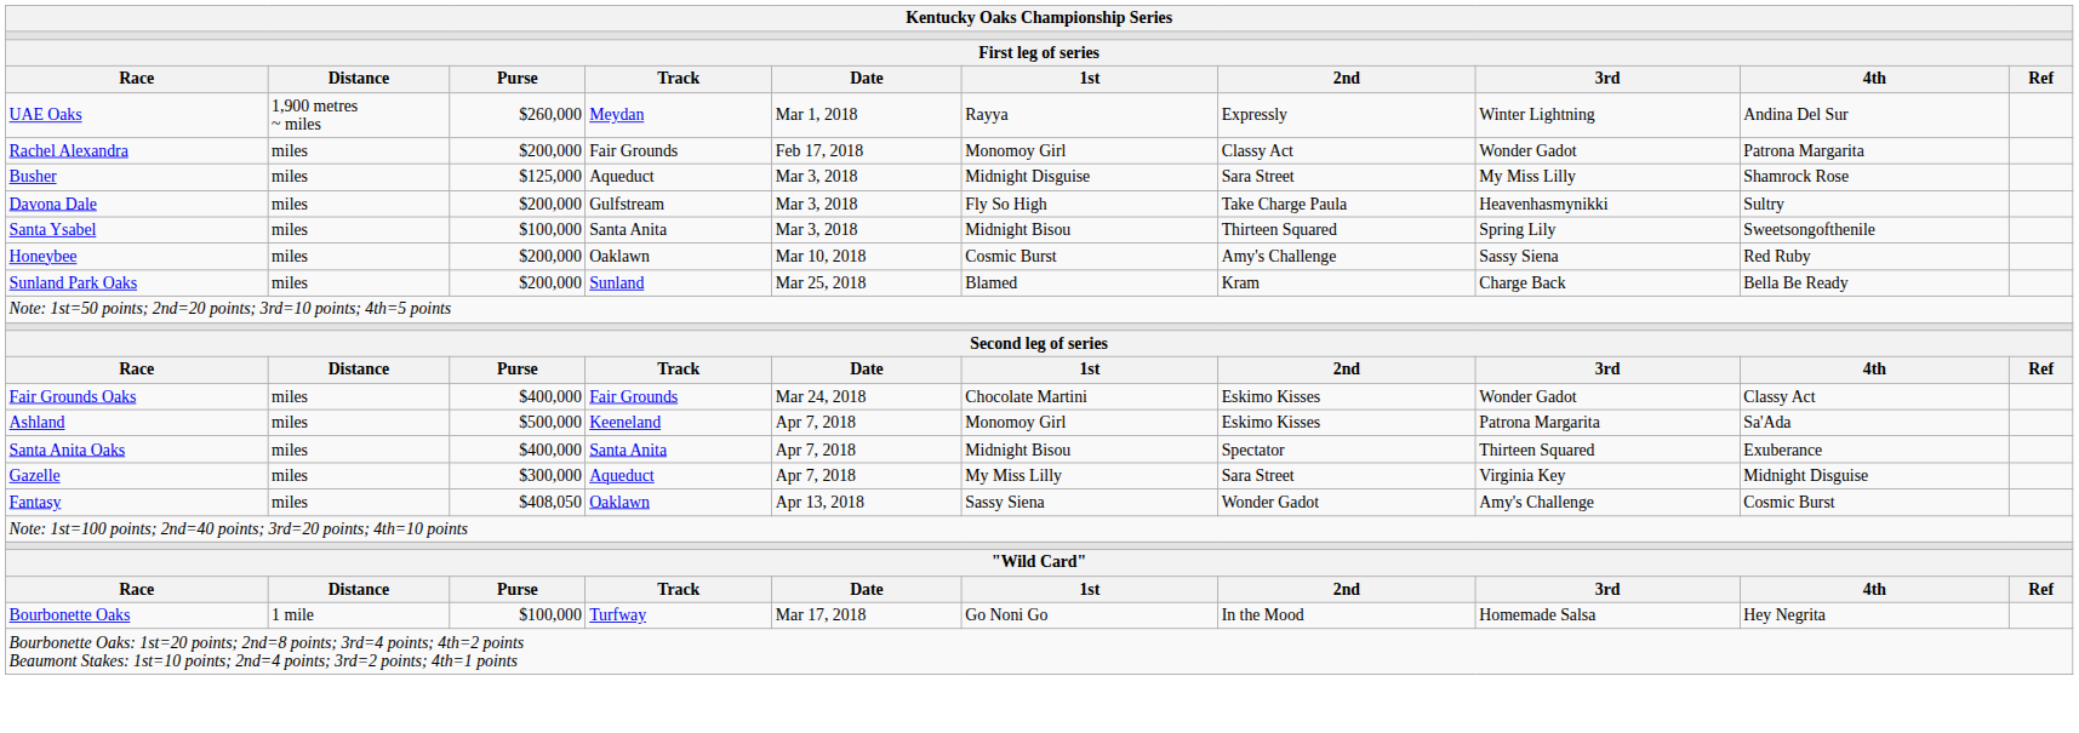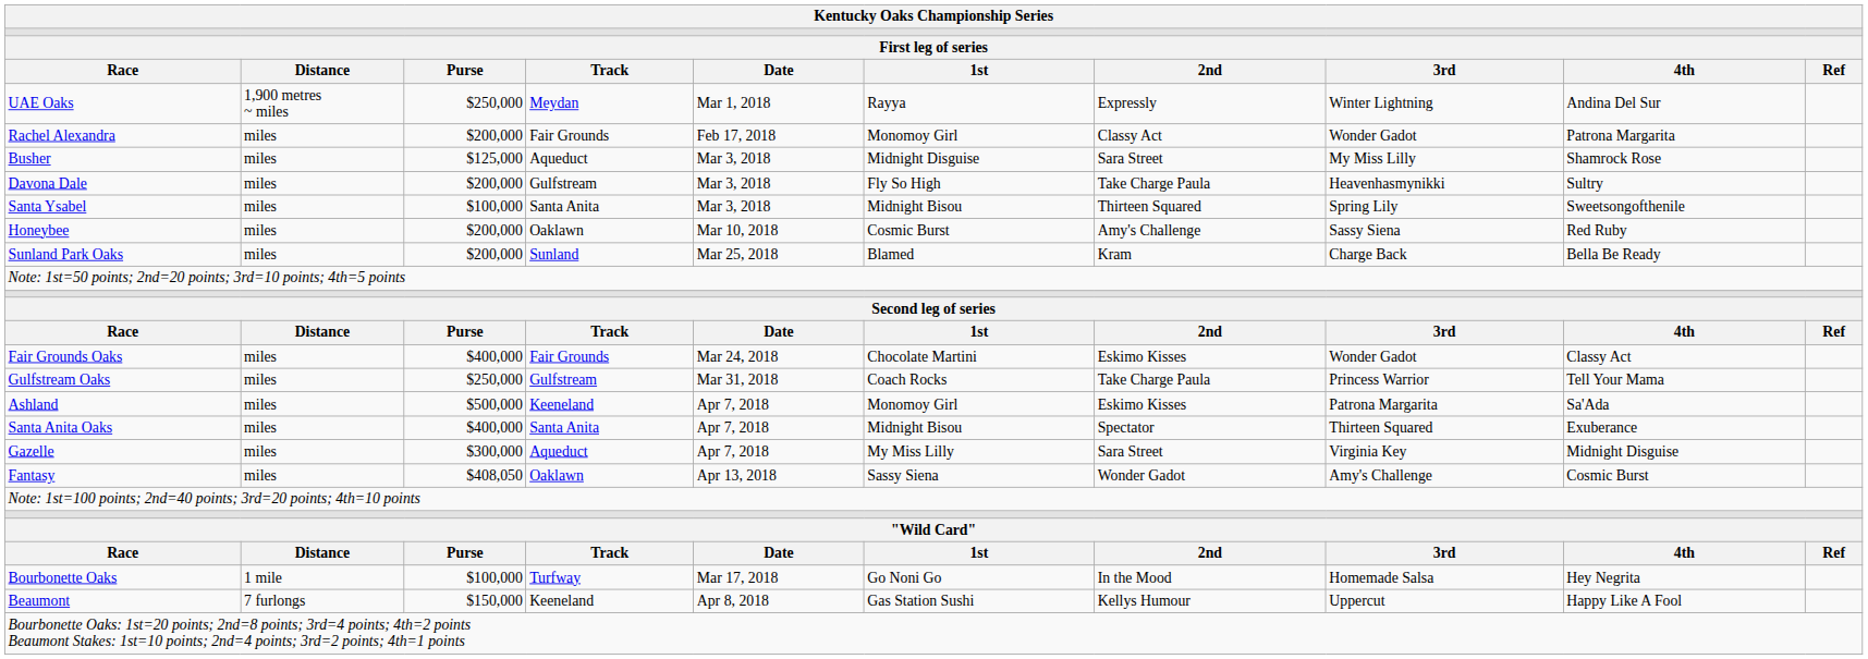 <table class="wikitable" style="width:100%">
 <tr>
 <th colspan=10>Kentucky Oaks Championship Series</th>
 </tr>
 <tr>
 <td colspan=10 style="background: #e3e3e3;"></td>
 </tr>
 <tr>
 <th colspan=10>First leg of series</th>
 </tr>
 <tr>
 <th>Race</th>
 <th>Distance</th>
 <th>Purse</th>
 <th>Track</th>
 <th>Date</th>
 <th>1st</th>
 <th>2nd</th>
 <th>3rd</th>
 <th>4th</th>
 <th>Ref</th>
 </tr>
 <tr>
 <td><a href='#'>UAE Oaks</a></td>
 <td>1,900 metres<br>~ miles</td>
-<td align=right>$260,000</td>
+<td align=right>$250,000</td>
 <td><a href='#'>Meydan</a></td>
 <td>Mar 1, 2018</td>
 <td>Rayya</td>
 <td>Expressly</td>
 <td>Winter Lightning</td>
 <td>Andina Del Sur</td>
 <td></td>
 </tr>
 <tr>
 <td><a href='#'>Rachel Alexandra</a></td>
 <td> miles</td>
 <td align=right>$200,000</td>
 <td>Fair Grounds</td>
 <td>Feb 17, 2018</td>
 <td>Monomoy Girl</td>
 <td>Classy Act</td>
 <td>Wonder Gadot</td>
 <td>Patrona Margarita</td>
 <td></td>
 </tr>
 <tr>
 <td><a href='#'>Busher</a></td>
 <td> miles</td>
 <td align=right>$125,000</td>
 <td>Aqueduct</td>
 <td>Mar 3, 2018</td>
 <td>Midnight Disguise</td>
 <td>Sara Street</td>
 <td>My Miss Lilly</td>
 <td>Shamrock Rose</td>
 <td></td>
 </tr>
 <tr>
 <td><a href='#'>Davona Dale</a></td>
 <td> miles</td>
 <td align=right>$200,000</td>
 <td>Gulfstream</td>
 <td>Mar 3, 2018</td>
 <td>Fly So High</td>
 <td>Take Charge Paula</td>
 <td>Heavenhasmynikki</td>
 <td>Sultry</td>
 <td></td>
 </tr>
 <tr>
 <td><a href='#'>Santa Ysabel</a></td>
 <td> miles</td>
 <td align=right>$100,000</td>
 <td>Santa Anita</td>
 <td>Mar 3, 2018</td>
 <td>Midnight Bisou</td>
 <td>Thirteen Squared</td>
 <td>Spring Lily</td>
 <td>Sweetsongofthenile</td>
 <td></td>
 </tr>
 <tr>
 <td><a href='#'>Honeybee</a></td>
 <td> miles</td>
 <td align=right>$200,000</td>
 <td>Oaklawn</td>
 <td>Mar 10, 2018</td>
 <td>Cosmic Burst</td>
 <td>Amy's Challenge</td>
 <td>Sassy Siena</td>
 <td>Red Ruby</td>
 <td></td>
 </tr>
 <tr>
 <td><a href='#'>Sunland Park Oaks</a></td>
 <td> miles</td>
 <td align=right>$200,000</td>
 <td><a href='#'>Sunland</a></td>
 <td>Mar 25, 2018</td>
 <td>Blamed</td>
 <td>Kram</td>
 <td>Charge Back</td>
 <td>Bella Be Ready</td>
 <td></td>
 </tr>
 <tr>
 <td colspan=10><em>Note: 1st=50 points; 2nd=20 points; 3rd=10 points; 4th=5 points</em></td>
 </tr>
 <tr>
 <td colspan=10 style="background: #e3e3e3;"></td>
 </tr>
 <tr>
 <th colspan=10>Second leg of series</th>
 </tr>
 <tr>
 <th>Race</th>
 <th>Distance</th>
 <th>Purse</th>
 <th>Track</th>
 <th>Date</th>
 <th>1st</th>
 <th>2nd</th>
 <th>3rd</th>
 <th>4th</th>
 <th>Ref</th>
 </tr>
 <tr>
 <td><a href='#'>Fair Grounds Oaks</a></td>
 <td> miles</td>
 <td align=right>$400,000</td>
 <td><a href='#'>Fair Grounds</a></td>
 <td>Mar 24, 2018</td>
 <td>Chocolate Martini</td>
 <td>Eskimo Kisses</td>
 <td>Wonder Gadot</td>
 <td>Classy Act</td>
 <td></td>
 </tr>
 <tr>
+<td><a href='#'>Gulfstream Oaks</a></td>
+<td> miles</td>
+<td align=right>$250,000</td>
+<td><a href='#'>Gulfstream</a></td>
+<td>Mar 31, 2018</td>
+<td>Coach Rocks</td>
+<td>Take Charge Paula</td>
+<td>Princess Warrior</td>
+<td>Tell Your Mama</td>
+<td></td>
+</tr>
+<tr>
 <td><a href='#'>Ashland</a></td>
 <td> miles</td>
 <td align=right>$500,000</td>
 <td><a href='#'>Keeneland</a></td>
 <td>Apr 7, 2018</td>
 <td>Monomoy Girl</td>
 <td>Eskimo Kisses</td>
 <td>Patrona Margarita</td>
 <td>Sa'Ada</td>
 <td></td>
 </tr>
 <tr>
 <td><a href='#'>Santa Anita Oaks</a></td>
 <td> miles</td>
 <td align=right>$400,000</td>
 <td><a href='#'>Santa Anita</a></td>
 <td>Apr 7, 2018</td>
 <td>Midnight Bisou</td>
 <td>Spectator</td>
 <td>Thirteen Squared</td>
 <td>Exuberance</td>
 <td></td>
 </tr>
 <tr>
 <td><a href='#'>Gazelle</a></td>
 <td> miles</td>
 <td align=right>$300,000</td>
 <td><a href='#'>Aqueduct</a></td>
 <td>Apr 7, 2018</td>
 <td>My Miss Lilly</td>
 <td>Sara Street</td>
 <td>Virginia Key</td>
 <td>Midnight Disguise</td>
 <td></td>
 </tr>
 <tr>
 <td><a href='#'>Fantasy</a></td>
 <td> miles</td>
 <td align=right>$408,050</td>
 <td><a href='#'>Oaklawn</a></td>
 <td>Apr 13, 2018</td>
 <td>Sassy Siena</td>
 <td>Wonder Gadot</td>
 <td>Amy's Challenge</td>
 <td>Cosmic Burst</td>
 <td></td>
 </tr>
 <tr>
 <td colspan=10><em>Note: 1st=100 points; 2nd=40 points; 3rd=20 points; 4th=10 points</em></td>
 </tr>
 <tr>
 <td colspan=10 style="background: #e3e3e3;"></td>
 </tr>
 <tr>
 <th colspan=10>"Wild Card"</th>
 </tr>
 <tr>
 <th>Race</th>
 <th>Distance</th>
 <th>Purse</th>
 <th>Track</th>
 <th>Date</th>
 <th>1st</th>
 <th>2nd</th>
 <th>3rd</th>
 <th>4th</th>
 <th>Ref</th>
 </tr>
 <tr>
 <td><a href='#'>Bourbonette Oaks</a></td>
 <td>1 mile</td>
 <td align=right>$100,000</td>
 <td><a href='#'>Turfway</a></td>
 <td>Mar 17, 2018</td>
 <td>Go Noni Go</td>
 <td>In the Mood</td>
 <td>Homemade Salsa</td>
 <td>Hey Negrita</td>
 <td></td>
 </tr>
 <tr>
+<td><a href='#'>Beaumont</a></td>
+<td>7 furlongs</td>
+<td align=right>$150,000</td>
+<td>Keeneland</td>
+<td>Apr 8, 2018</td>
+<td>Gas Station Sushi</td>
+<td>Kellys Humour</td>
+<td>Uppercut</td>
+<td>Happy Like A Fool</td>
+<td></td>
+</tr>
+<tr>
 <td colspan=10><em>Bourbonette Oaks: 1st=20 points; 2nd=8 points; 3rd=4 points; 4th=2 points</em> <br><em>Beaumont Stakes: 1st=10 points; 2nd=4 points; 3rd=2 points; 4th=1 points</em></td>
 </tr>
 </table>
